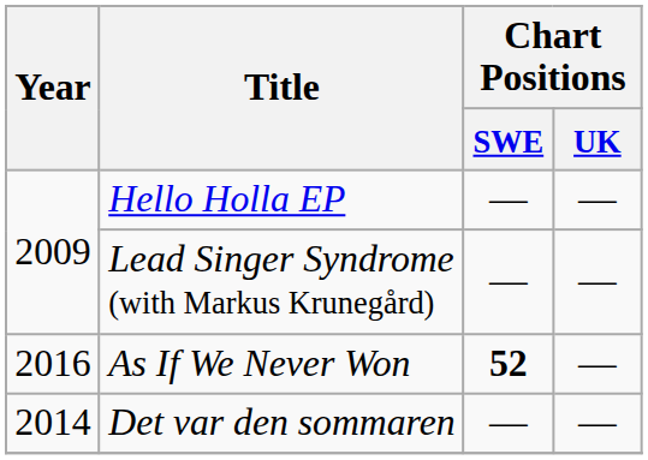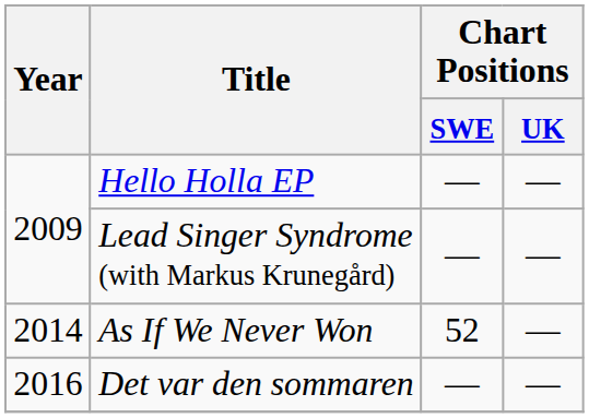 <table class="wikitable">
 <tr>
 <th rowspan="2">Year</th>
 <th rowspan="2">Title</th>
 <th colspan="3">Chart Positions</th>
 </tr>
 <tr>
 <th width="30"><small><a href='#'>SWE</a></small></th>
 <th width="30"><small><a href='#'>UK</a></small></th>
 </tr>
 <tr>
 <td rowspan=2>2009</td>
 <td><em><a href='#'>Hello Holla EP</a></em></td>
 <td align="center">—</td>
 <td align="center">—</td>
 </tr>
 <tr>
 <td><em>Lead Singer Syndrome</em> <br><small>(with Markus Krunegård)</small></td>
 <td align="center">—</td>
 <td align="center">—</td>
 </tr>
 <tr>
-<td>2016</td>
+<td>2014</td>
 <td><em>As If We Never Won</em></td>
-<td align="center"><strong>52</strong></td>
+<td align="center">52</td>
 <td align="center">—</td>
 </tr>
 <tr>
-<td>2014</td>
+<td>2016</td>
 <td><em>Det var den sommaren</em></td>
 <td align="center">—</td>
 <td align="center">—</td>
 </tr>
 <tr>
 </tr>
 </table>
